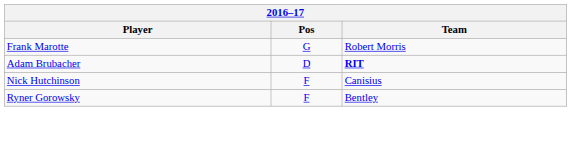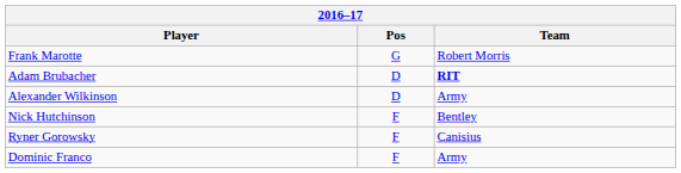 <table class="wikitable" width=95%>
 <tr>
 <th colspan=3><a href='#'>2016–17</a></th>
 </tr>
 <tr>
 <th>Player</th>
 <th>Pos</th>
 <th>Team</th>
 </tr>
 <tr>
 <td><a href='#'>Frank Marotte</a></td>
 <td style="text-align:center;"><a href='#'>G</a></td>
 <td><a href='#'>Robert Morris</a></td>
 </tr>
 <tr>
 <td><a href='#'>Adam Brubacher</a></td>
 <td style="text-align:center;"><a href='#'>D</a></td>
 <td><strong><a href='#'>RIT</a></strong></td>
 </tr>
 <tr>
+<td><a href='#'>Alexander Wilkinson</a></td>
+<td style="text-align:center;"><a href='#'>D</a></td>
+<td><a href='#'>Army</a></td>
+</tr>
+<tr>
 <td><a href='#'>Nick Hutchinson</a></td>
+<td style="text-align:center;"><a href='#'>F</a></td>
+<td><a href='#'>Bentley</a></td>
+</tr>
+<tr>
+<td><a href='#'>Ryner Gorowsky</a></td>
 <td style="text-align:center;"><a href='#'>F</a></td>
 <td><a href='#'>Canisius</a></td>
 </tr>
 <tr>
-<td><a href='#'>Ryner Gorowsky</a></td>
+<td><a href='#'>Dominic Franco</a></td>
 <td style="text-align:center;"><a href='#'>F</a></td>
-<td><a href='#'>Bentley</a></td>
+<td><a href='#'>Army</a></td>
 </tr>
 </table>
